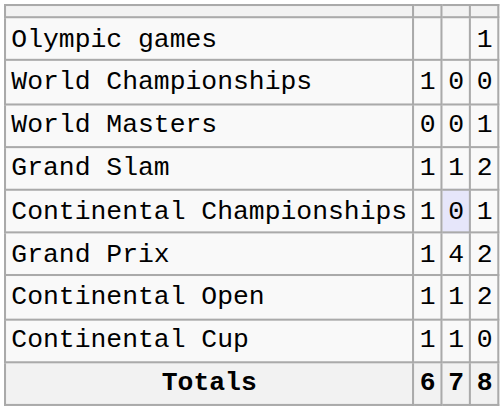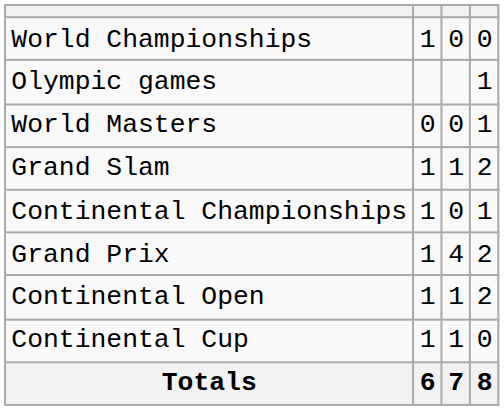 <table class="wikitable">
 <tr>
 <th></th>
 <th></th>
 <th></th>
 <th></th>
 </tr>
 <tr>
+<td>World Championships</td>
+<td>1</td>
+<td>0</td>
+<td>0</td>
+</tr>
+<tr>
 <td>Olympic games</td>
 <td></td>
 <td></td>
 <td>1</td>
-</tr>
-<tr>
-<td>World Championships</td>
-<td>1</td>
-<td>0</td>
-<td>0</td>
 </tr>
 <tr>
 <td>World Masters</td>
 <td>0</td>
 <td>0</td>
 <td>1</td>
 </tr>
 <tr>
 <td>Grand Slam</td>
 <td>1</td>
 <td>1</td>
 <td>2</td>
 </tr>
 <tr>
 <td>Continental Championships</td>
 <td>1</td>
-<td style="background: lavender;">0</td>
+<td>0</td>
 <td>1</td>
 </tr>
 <tr>
 <td>Grand Prix</td>
 <td>1</td>
 <td>4</td>
 <td>2</td>
 </tr>
 <tr>
 <td>Continental Open</td>
 <td>1</td>
 <td>1</td>
 <td>2</td>
 </tr>
 <tr>
 <td>Continental Cup</td>
 <td>1</td>
 <td>1</td>
 <td>0</td>
 </tr>
 <tr>
 <th>Totals</th>
 <th>6</th>
 <th>7</th>
 <th>8</th>
 </tr>
 </table>
